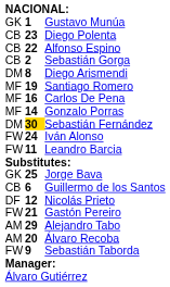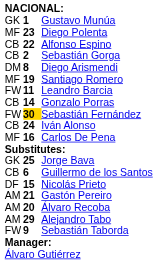 <table style="font-size: 90%" cellspacing="0" cellpadding="0" align=center>
 <tr>
 <td colspan="4"><strong>NACIONAL:</strong></td>
 </tr>
 <tr>
 <th width=25></th>
 <th width=25></th>
 </tr>
 <tr>
 <td>GK</td>
 <td><strong>1</strong></td>
 <td> <a href='#'>Gustavo Munúa</a></td>
 </tr>
 <tr>
-<td>CB</td>
+<td>MF</td>
 <td><strong>23</strong></td>
 <td> <a href='#'>Diego Polenta</a></td>
 </tr>
 <tr>
 <td>CB</td>
 <td><strong>22</strong></td>
 <td> <a href='#'>Alfonso Espino</a></td>
 </tr>
 <tr>
 <td>CB</td>
 <td><strong>2</strong></td>
 <td> <a href='#'>Sebastián Gorga</a></td>
 </tr>
 <tr>
 <td>DM</td>
 <td><strong>8</strong></td>
 <td> <a href='#'>Diego Arismendi</a></td>
 <td></td>
 <td></td>
 </tr>
 <tr>
 <td>MF</td>
 <td><strong>19</strong></td>
 <td> <a href='#'>Santiago Romero</a></td>
 </tr>
 <tr>
-<td>MF</td>
-<td><strong>16</strong></td>
-<td> <a href='#'>Carlos De Pena</a></td>
+<td>FW</td>
+<td><strong>11</strong></td>
+<td> <a href='#'>Leandro Barcia</a></td>
 <td></td>
 <td></td>
 </tr>
 <tr>
-<td>MF</td>
+<td>CB</td>
 <td><strong>14</strong></td>
 <td> <a href='#'>Gonzalo Porras</a></td>
 </tr>
 <tr>
-<td>DM</td>
+<td>FW</td>
 <td style="background: gold;"><strong>30</strong></td>
 <td> <a href='#'>Sebastián Fernández</a></td>
 </tr>
 <tr>
-<td>FW</td>
+<td>CB</td>
 <td><strong>24</strong></td>
 <td> <a href='#'>Iván Alonso</a></td>
 </tr>
 <tr>
-<td>FW</td>
-<td><strong>11</strong></td>
-<td> <a href='#'>Leandro Barcia</a></td>
+<td>MF</td>
+<td><strong>16</strong></td>
+<td> <a href='#'>Carlos De Pena</a></td>
 <td></td>
 <td></td>
 </tr>
 <tr>
 <td colspan=3><strong>Substitutes:</strong></td>
 </tr>
 <tr>
 <td>GK</td>
 <td><strong>25</strong></td>
 <td> <a href='#'>Jorge Bava</a></td>
 </tr>
 <tr>
 <td>CB</td>
 <td><strong>6</strong></td>
 <td> <a href='#'>Guillermo de los Santos</a></td>
 </tr>
 <tr>
 <td>DF</td>
-<td><strong>12</strong></td>
+<td><strong>15</strong></td>
 <td> <a href='#'>Nicolás Prieto</a></td>
 <td></td>
 <td></td>
 </tr>
 <tr>
-<td>FW</td>
+<td>AM</td>
 <td><strong>21</strong></td>
 <td> <a href='#'>Gastón Pereiro</a></td>
 </tr>
 <tr>
 <td>AM</td>
-<td><strong>29</strong></td>
-<td> <a href='#'>Alejandro Tabo</a></td>
+<td><strong>20</strong></td>
+<td> <a href='#'>Álvaro Recoba</a></td>
 <td></td>
 <td></td>
 </tr>
 <tr>
 <td>AM</td>
-<td><strong>20</strong></td>
-<td> <a href='#'>Álvaro Recoba</a></td>
+<td><strong>29</strong></td>
+<td> <a href='#'>Alejandro Tabo</a></td>
 <td></td>
 <td></td>
 </tr>
 <tr>
 <td>FW</td>
 <td><strong>9</strong></td>
 <td> <a href='#'>Sebastián Taborda</a></td>
 </tr>
 <tr>
 <td colspan=3><strong>Manager:</strong></td>
 </tr>
 <tr>
 <td colspan=4> <a href='#'>Álvaro Gutiérrez</a></td>
 </tr>
 </table>
